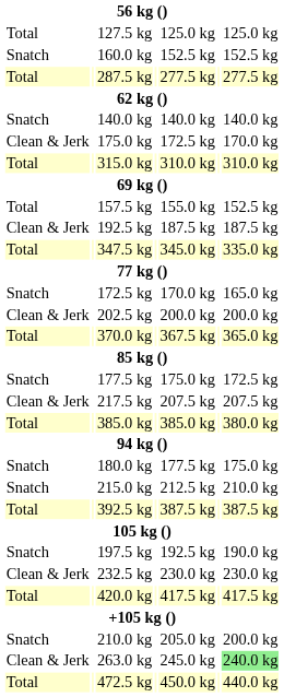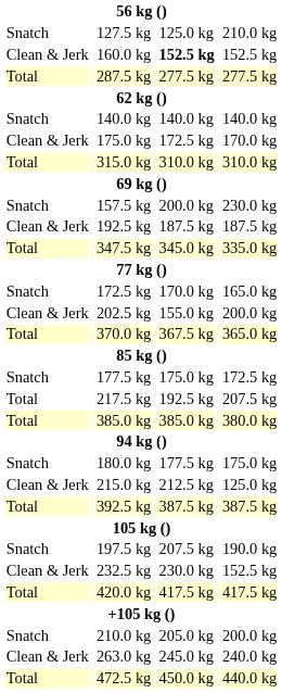 <table>
 <tr>
 <th colspan=7>56 kg ()</th>
 </tr>
 <tr>
-<td>Total</td>
+<td>Snatch</td>
 <td></td>
 <td>127.5 kg</td>
 <td></td>
 <td>125.0 kg</td>
 <td></td>
-<td>125.0 kg</td>
+<td>210.0 kg</td>
 </tr>
 <tr>
-<td>Snatch</td>
+<td>Clean & Jerk</td>
 <td></td>
 <td>160.0 kg</td>
 <td></td>
-<td>152.5 kg</td>
+<td><strong>152.5 kg</strong></td>
 <td></td>
 <td>152.5 kg</td>
 </tr>
 <tr bgcolor=ffffcc>
 <td>Total</td>
 <td></td>
 <td>287.5 kg</td>
 <td></td>
 <td>277.5 kg</td>
 <td></td>
 <td>277.5 kg</td>
 </tr>
 <tr>
 <th colspan=7>62 kg ()</th>
 </tr>
 <tr>
 <td>Snatch</td>
 <td></td>
 <td>140.0 kg</td>
 <td></td>
 <td>140.0 kg</td>
 <td></td>
 <td>140.0 kg</td>
 </tr>
 <tr>
 <td>Clean & Jerk</td>
 <td></td>
 <td>175.0 kg</td>
 <td></td>
 <td>172.5 kg</td>
 <td></td>
 <td>170.0 kg</td>
 </tr>
 <tr bgcolor=ffffcc>
 <td>Total</td>
 <td></td>
 <td>315.0 kg</td>
 <td></td>
 <td>310.0 kg</td>
 <td></td>
 <td>310.0 kg</td>
 </tr>
 <tr>
 <th colspan=7>69 kg ()</th>
 </tr>
 <tr>
-<td>Total</td>
+<td>Snatch</td>
 <td></td>
 <td>157.5 kg</td>
 <td></td>
-<td>155.0 kg</td>
+<td>200.0 kg</td>
 <td></td>
-<td>152.5 kg</td>
+<td>230.0 kg</td>
 </tr>
 <tr>
 <td>Clean & Jerk</td>
 <td></td>
 <td>192.5 kg</td>
 <td></td>
 <td>187.5 kg</td>
 <td></td>
 <td>187.5 kg</td>
 </tr>
 <tr bgcolor=ffffcc>
 <td>Total</td>
 <td></td>
 <td>347.5 kg</td>
 <td></td>
 <td>345.0 kg</td>
 <td></td>
 <td>335.0 kg</td>
 </tr>
 <tr>
 <th colspan=7>77 kg ()</th>
 </tr>
 <tr>
 <td>Snatch</td>
 <td></td>
 <td>172.5 kg</td>
 <td></td>
 <td>170.0 kg</td>
 <td></td>
 <td>165.0 kg</td>
 </tr>
 <tr>
 <td>Clean & Jerk</td>
 <td></td>
 <td>202.5 kg</td>
 <td></td>
-<td>200.0 kg</td>
+<td>155.0 kg</td>
 <td></td>
 <td>200.0 kg</td>
 </tr>
 <tr bgcolor=ffffcc>
 <td>Total</td>
 <td></td>
 <td>370.0 kg</td>
 <td></td>
 <td>367.5 kg</td>
 <td></td>
 <td>365.0 kg</td>
 </tr>
 <tr>
 <th colspan=7>85 kg ()</th>
 </tr>
 <tr>
 <td>Snatch</td>
 <td></td>
 <td>177.5 kg</td>
 <td></td>
 <td>175.0 kg</td>
 <td></td>
 <td>172.5 kg</td>
 </tr>
 <tr>
-<td>Clean & Jerk</td>
+<td>Total</td>
 <td></td>
 <td>217.5 kg</td>
 <td></td>
-<td>207.5 kg</td>
+<td>192.5 kg</td>
 <td></td>
 <td>207.5 kg</td>
 </tr>
 <tr bgcolor=ffffcc>
 <td>Total</td>
 <td></td>
 <td>385.0 kg</td>
 <td></td>
 <td>385.0 kg</td>
 <td></td>
 <td>380.0 kg</td>
 </tr>
 <tr>
 <th colspan=7>94 kg ()</th>
 </tr>
 <tr>
 <td>Snatch</td>
 <td></td>
 <td>180.0 kg</td>
 <td></td>
 <td>177.5 kg</td>
 <td></td>
 <td>175.0 kg</td>
 </tr>
 <tr>
-<td>Snatch</td>
+<td>Clean & Jerk</td>
 <td></td>
 <td>215.0 kg</td>
 <td></td>
 <td>212.5 kg</td>
 <td></td>
-<td>210.0 kg</td>
+<td>125.0 kg</td>
 </tr>
 <tr bgcolor=ffffcc>
 <td>Total</td>
 <td></td>
 <td>392.5 kg</td>
 <td></td>
 <td>387.5 kg</td>
 <td></td>
 <td>387.5 kg</td>
 </tr>
 <tr>
 <th colspan=7>105 kg ()</th>
 </tr>
 <tr>
 <td>Snatch</td>
 <td></td>
 <td>197.5 kg</td>
 <td></td>
-<td>192.5 kg</td>
+<td>207.5 kg</td>
 <td></td>
 <td>190.0 kg</td>
 </tr>
 <tr>
 <td>Clean & Jerk</td>
 <td></td>
 <td>232.5 kg</td>
 <td></td>
 <td>230.0 kg</td>
 <td></td>
-<td>230.0 kg</td>
+<td>152.5 kg</td>
 </tr>
 <tr bgcolor=ffffcc>
 <td>Total</td>
 <td></td>
 <td>420.0 kg</td>
 <td></td>
 <td>417.5 kg</td>
 <td></td>
 <td>417.5 kg</td>
 </tr>
 <tr>
 <th colspan=7>+105 kg ()</th>
 </tr>
 <tr>
 <td>Snatch</td>
 <td></td>
 <td>210.0 kg</td>
 <td></td>
 <td>205.0 kg</td>
 <td></td>
 <td>200.0 kg</td>
 </tr>
 <tr>
 <td>Clean & Jerk</td>
 <td></td>
 <td>263.0 kg<br></td>
 <td></td>
 <td>245.0 kg</td>
 <td></td>
-<td style="background: lightgreen;">240.0 kg</td>
+<td>240.0 kg</td>
 </tr>
 <tr bgcolor=ffffcc>
 <td>Total</td>
 <td></td>
 <td>472.5 kg</td>
 <td></td>
 <td>450.0 kg</td>
 <td></td>
 <td>440.0 kg</td>
 </tr>
 </table>
